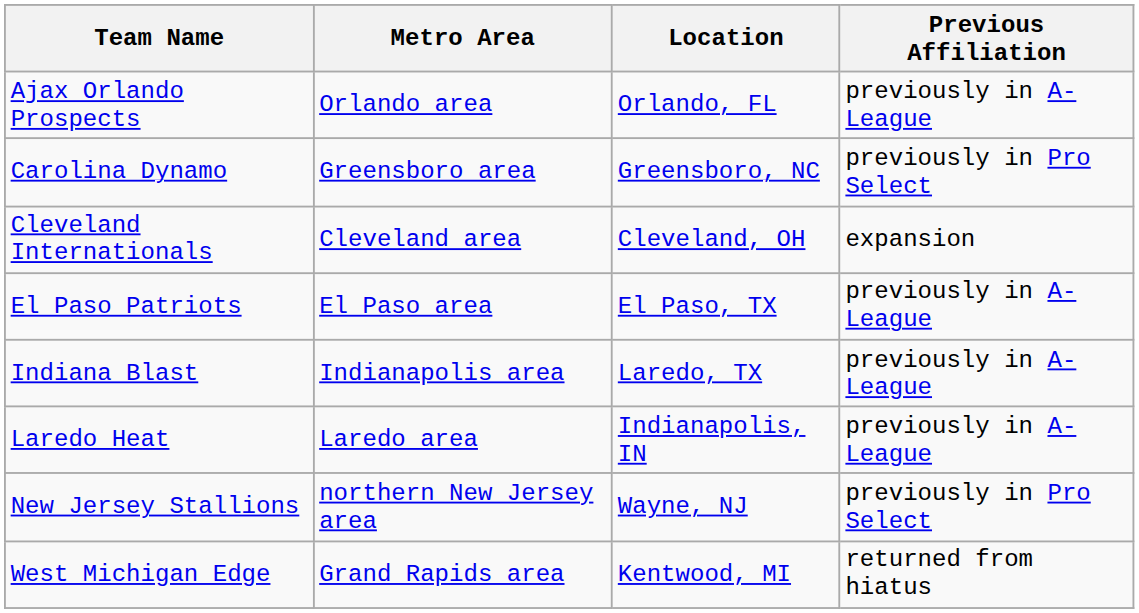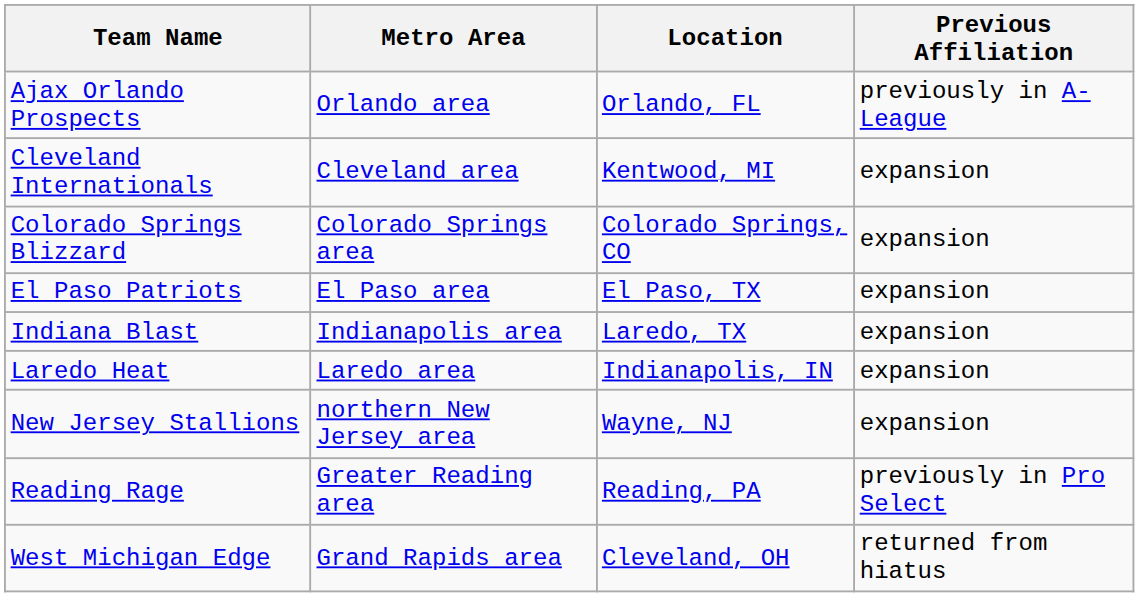 <table class="wikitable">
 <tr>
 <th>Team Name</th>
 <th>Metro Area</th>
 <th>Location</th>
 <th>Previous Affiliation</th>
 </tr>
 <tr>
 <td> <a href='#'>Ajax Orlando Prospects</a></td>
 <td><a href='#'>Orlando area</a></td>
 <td><a href='#'>Orlando, FL</a></td>
 <td>previously in <a href='#'>A-League</a></td>
 </tr>
 <tr>
-<td> <a href='#'>Carolina Dynamo</a></td>
-<td><a href='#'>Greensboro area</a></td>
-<td><a href='#'>Greensboro, NC</a></td>
-<td>previously in <a href='#'>Pro Select</a></td>
+<td> <a href='#'>Cleveland Internationals</a></td>
+<td><a href='#'>Cleveland area</a></td>
+<td><a href='#'>Kentwood, MI</a></td>
+<td>expansion</td>
 </tr>
 <tr>
-<td> <a href='#'>Cleveland Internationals</a></td>
-<td><a href='#'>Cleveland area</a></td>
-<td><a href='#'>Cleveland, OH</a></td>
+<td> <a href='#'>Colorado Springs Blizzard</a></td>
+<td><a href='#'>Colorado Springs area</a></td>
+<td><a href='#'>Colorado Springs, CO</a></td>
 <td>expansion</td>
 </tr>
 <tr>
 <td> <a href='#'>El Paso Patriots</a></td>
 <td><a href='#'>El Paso area</a></td>
 <td><a href='#'>El Paso, TX</a></td>
-<td>previously in <a href='#'>A-League</a></td>
+<td>expansion</td>
 </tr>
 <tr>
 <td> <a href='#'>Indiana Blast</a></td>
 <td><a href='#'>Indianapolis area</a></td>
 <td><a href='#'>Laredo, TX</a></td>
-<td>previously in <a href='#'>A-League</a></td>
+<td>expansion</td>
 </tr>
 <tr>
 <td> <a href='#'>Laredo Heat</a></td>
 <td><a href='#'>Laredo area</a></td>
 <td><a href='#'>Indianapolis, IN</a></td>
-<td>previously in <a href='#'>A-League</a></td>
+<td>expansion</td>
 </tr>
 <tr>
 <td> <a href='#'>New Jersey Stallions</a></td>
 <td><a href='#'>northern New Jersey area</a></td>
 <td><a href='#'>Wayne, NJ</a></td>
+<td>expansion</td>
+</tr>
+<tr>
+<td> <a href='#'>Reading Rage</a></td>
+<td><a href='#'>Greater Reading area</a></td>
+<td><a href='#'>Reading, PA</a></td>
 <td>previously in <a href='#'>Pro Select</a></td>
 </tr>
 <tr>
 <td> <a href='#'>West Michigan Edge</a></td>
 <td><a href='#'>Grand Rapids area</a></td>
-<td><a href='#'>Kentwood, MI</a></td>
+<td><a href='#'>Cleveland, OH</a></td>
 <td>returned from hiatus</td>
 </tr>
 </table>
